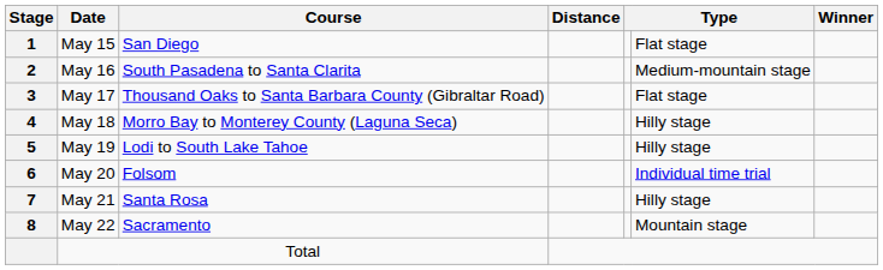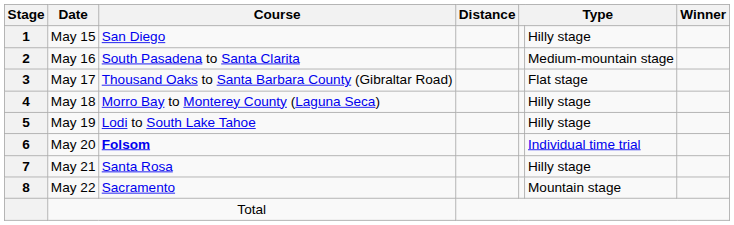 <table class="wikitable">
 <tr>
 <th>Stage</th>
 <th>Date</th>
 <th>Course</th>
 <th>Distance</th>
 <th colspan="2">Type</th>
 <th>Winner</th>
 </tr>
 <tr>
 <th style="text-align:center">1</th>
 <td style="text-align:center;">May 15</td>
 <td><a href='#'>San Diego</a></td>
 <td style="text-align:center;"></td>
 <td style="text-align:center;"></td>
-<td>Flat stage</td>
+<td>Hilly stage</td>
 <td></td>
 </tr>
 <tr>
 <th style="text-align:center">2</th>
 <td style="text-align:center;">May 16</td>
 <td><a href='#'>South Pasadena</a> to <a href='#'>Santa Clarita</a></td>
 <td style="text-align:center;"></td>
 <td style="text-align:center;"></td>
 <td>Medium-mountain stage</td>
 <td></td>
 </tr>
 <tr>
 <th style="text-align:center">3</th>
 <td style="text-align:center;">May 17</td>
 <td><a href='#'>Thousand Oaks</a> to <a href='#'>Santa Barbara County</a> (Gibraltar Road)</td>
 <td style="text-align:center;"></td>
 <td style="text-align:center;"></td>
 <td>Flat stage</td>
 <td></td>
 </tr>
 <tr>
 <th style="text-align:center">4</th>
 <td style="text-align:center;">May 18</td>
 <td><a href='#'>Morro Bay</a> to <a href='#'>Monterey County</a> (<a href='#'>Laguna Seca</a>)</td>
 <td style="text-align:center;"></td>
 <td style="text-align:center;"></td>
 <td>Hilly stage</td>
 <td></td>
 </tr>
 <tr>
 <th style="text-align:center">5</th>
 <td style="text-align:center;">May 19</td>
 <td><a href='#'>Lodi</a> to <a href='#'>South Lake Tahoe</a></td>
 <td style="text-align:center;"></td>
 <td style="text-align:center;"></td>
 <td>Hilly stage</td>
 <td></td>
 </tr>
 <tr>
 <th style="text-align:center">6</th>
 <td style="text-align:center;">May 20</td>
-<td><a href='#'>Folsom</a></td>
+<td><strong><a href='#'>Folsom</a></strong></td>
 <td style="text-align:center;"></td>
 <td style="text-align:center;"></td>
 <td><a href='#'>Individual time trial</a></td>
 <td></td>
 </tr>
 <tr>
 <th style="text-align:center">7</th>
 <td style="text-align:center;">May 21</td>
 <td><a href='#'>Santa Rosa</a></td>
 <td style="text-align:center;"></td>
 <td style="text-align:center;"></td>
 <td>Hilly stage</td>
 <td></td>
 </tr>
 <tr>
 <th style="text-align:center">8</th>
 <td style="text-align:center;">May 22</td>
 <td><a href='#'>Sacramento</a></td>
 <td style="text-align:center;"></td>
 <td style="text-align:center;"></td>
 <td>Mountain stage</td>
 <td></td>
 </tr>
 <tr>
 <th></th>
 <td colspan="2" style="text-align:center;">Total</td>
 <td colspan="5" style="text-align:center;"></td>
 </tr>
 </table>
